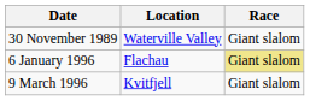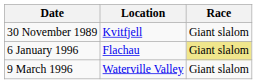 <table class="wikitable">
 <tr>
 <th>Date</th>
 <th>Location</th>
 <th>Race</th>
 </tr>
 <tr>
 <td>30 November 1989</td>
-<td> <a href='#'>Waterville Valley</a></td>
+<td> <a href='#'>Kvitfjell</a></td>
 <td>Giant slalom</td>
 </tr>
 <tr>
 <td>6 January 1996</td>
 <td> <a href='#'>Flachau</a></td>
 <td style="background: khaki;">Giant slalom</td>
 </tr>
 <tr>
 <td>9 March 1996</td>
-<td> <a href='#'>Kvitfjell</a></td>
+<td> <a href='#'>Waterville Valley</a></td>
 <td>Giant slalom</td>
 </tr>
 </table>
